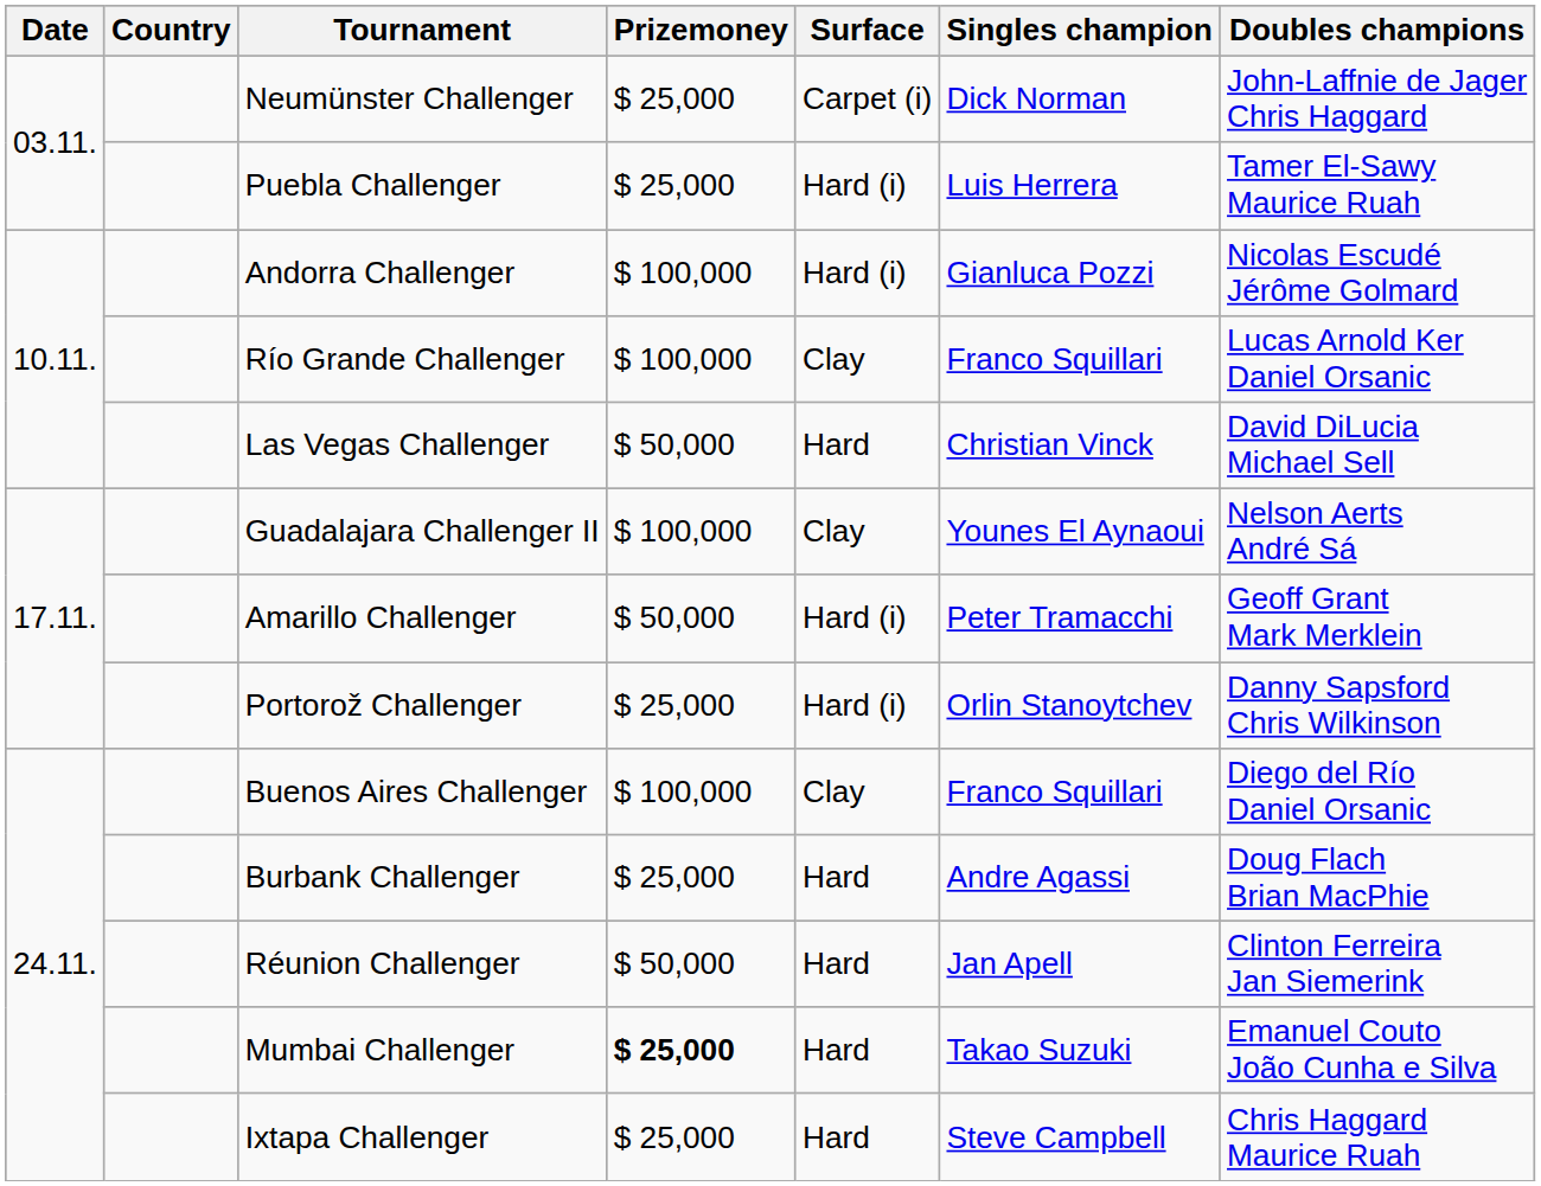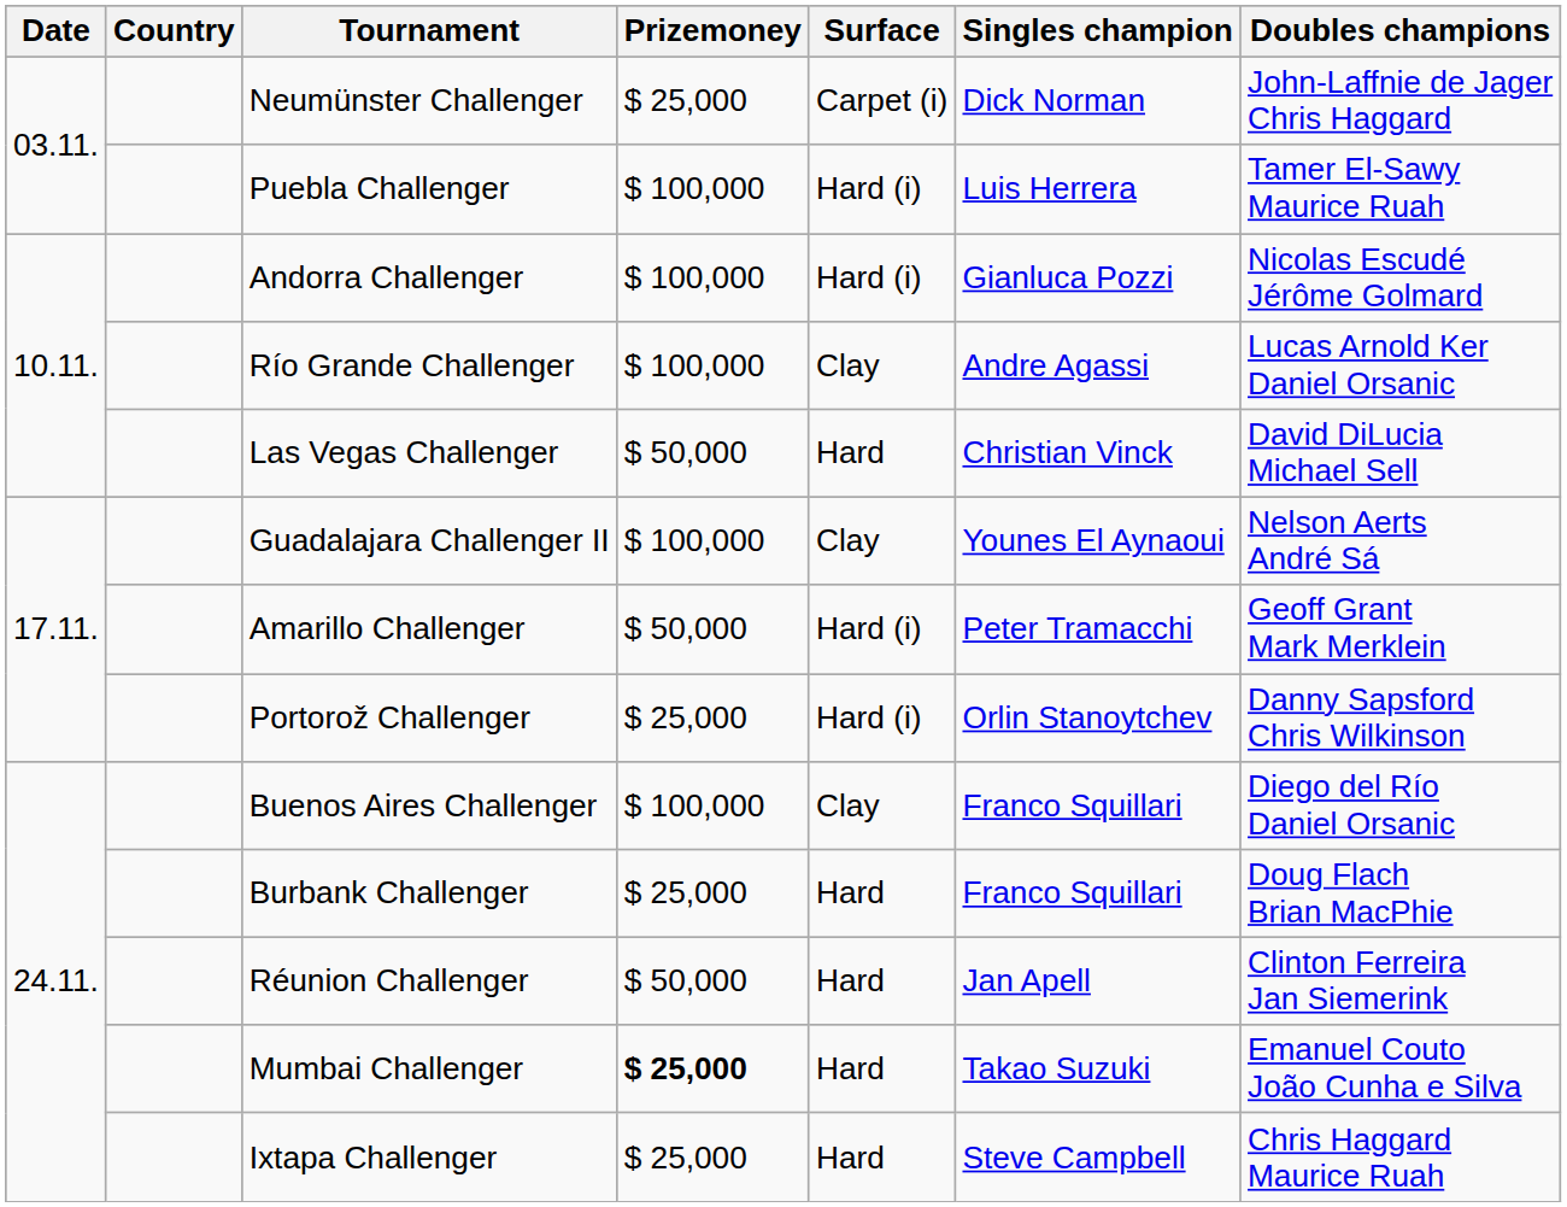 <table class="sortable wikitable" style=font-size:97%>
 <tr>
 <th>Date</th>
 <th>Country</th>
 <th>Tournament</th>
 <th>Prizemoney</th>
 <th>Surface</th>
 <th>Singles champion</th>
 <th>Doubles champions</th>
 </tr>
 <tr>
 <td rowspan="2">03.11.</td>
 <td></td>
 <td>Neumünster Challenger</td>
 <td>$ 25,000</td>
 <td>Carpet (i)</td>
 <td> <a href='#'>Dick Norman</a></td>
 <td> <a href='#'>John-Laffnie de Jager</a><br> <a href='#'>Chris Haggard</a></td>
 </tr>
 <tr>
 <td></td>
 <td>Puebla Challenger</td>
-<td>$ 25,000</td>
+<td>$ 100,000</td>
 <td>Hard (i)</td>
 <td> <a href='#'>Luis Herrera</a></td>
 <td> <a href='#'>Tamer El-Sawy</a><br> <a href='#'>Maurice Ruah</a></td>
 </tr>
 <tr>
 <td rowspan="3">10.11.</td>
 <td></td>
 <td>Andorra Challenger</td>
 <td>$ 100,000</td>
 <td>Hard (i)</td>
 <td> <a href='#'>Gianluca Pozzi</a></td>
 <td> <a href='#'>Nicolas Escudé</a><br> <a href='#'>Jérôme Golmard</a></td>
 </tr>
 <tr>
 <td></td>
 <td>Río Grande Challenger</td>
 <td>$ 100,000</td>
 <td>Clay</td>
-<td> <a href='#'>Franco Squillari</a></td>
+<td> <a href='#'>Andre Agassi</a></td>
 <td> <a href='#'>Lucas Arnold Ker</a><br> <a href='#'>Daniel Orsanic</a></td>
 </tr>
 <tr>
 <td></td>
 <td>Las Vegas Challenger</td>
 <td>$ 50,000</td>
 <td>Hard</td>
 <td> <a href='#'>Christian Vinck</a></td>
 <td> <a href='#'>David DiLucia</a><br> <a href='#'>Michael Sell</a></td>
 </tr>
 <tr>
 <td rowspan="3">17.11.</td>
 <td></td>
 <td>Guadalajara Challenger II</td>
 <td>$ 100,000</td>
 <td>Clay</td>
 <td> <a href='#'>Younes El Aynaoui</a></td>
 <td> <a href='#'>Nelson Aerts</a><br> <a href='#'>André Sá</a></td>
 </tr>
 <tr>
 <td></td>
 <td>Amarillo Challenger</td>
 <td>$ 50,000</td>
 <td>Hard (i)</td>
 <td> <a href='#'>Peter Tramacchi</a></td>
 <td> <a href='#'>Geoff Grant</a><br> <a href='#'>Mark Merklein</a></td>
 </tr>
 <tr>
 <td></td>
 <td>Portorož Challenger</td>
 <td>$ 25,000</td>
 <td>Hard (i)</td>
 <td> <a href='#'>Orlin Stanoytchev</a></td>
 <td> <a href='#'>Danny Sapsford</a><br> <a href='#'>Chris Wilkinson</a></td>
 </tr>
 <tr>
 <td rowspan="5">24.11.</td>
 <td></td>
 <td>Buenos Aires Challenger</td>
 <td>$ 100,000</td>
 <td>Clay</td>
 <td> <a href='#'>Franco Squillari</a></td>
 <td> <a href='#'>Diego del Río</a><br> <a href='#'>Daniel Orsanic</a></td>
 </tr>
 <tr>
 <td></td>
 <td>Burbank Challenger</td>
 <td>$ 25,000</td>
 <td>Hard</td>
-<td> <a href='#'>Andre Agassi</a></td>
+<td> <a href='#'>Franco Squillari</a></td>
 <td> <a href='#'>Doug Flach</a><br> <a href='#'>Brian MacPhie</a></td>
 </tr>
 <tr>
 <td></td>
 <td>Réunion Challenger</td>
 <td>$ 50,000</td>
 <td>Hard</td>
 <td> <a href='#'>Jan Apell</a></td>
 <td> <a href='#'>Clinton Ferreira</a><br> <a href='#'>Jan Siemerink</a></td>
 </tr>
 <tr>
 <td></td>
 <td>Mumbai Challenger</td>
 <td><strong>$ 25,000</strong></td>
 <td>Hard</td>
 <td> <a href='#'>Takao Suzuki</a></td>
 <td> <a href='#'>Emanuel Couto</a><br> <a href='#'>João Cunha e Silva</a></td>
 </tr>
 <tr>
 <td></td>
 <td>Ixtapa Challenger</td>
 <td>$ 25,000</td>
 <td>Hard</td>
 <td> <a href='#'>Steve Campbell</a></td>
 <td> <a href='#'>Chris Haggard</a><br> <a href='#'>Maurice Ruah</a></td>
 </tr>
 </table>
